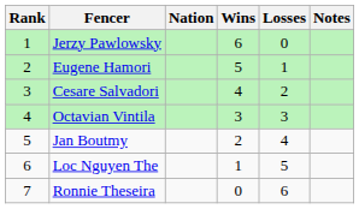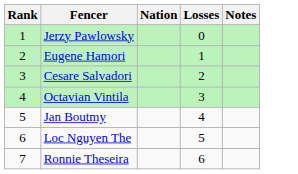 <table class="wikitable sortable" style="text-align:center">
 <tr>
 <th>Rank</th>
 <th>Fencer</th>
 <th>Nation</th>
-<th>Wins</th>
 <th>Losses</th>
 <th>Notes</th>
 </tr>
 <tr bgcolor=bbf3bb>
 <td>1</td>
 <td align=left><a href='#'>Jerzy Pawlowsky</a></td>
 <td align=left></td>
-<td>6</td>
 <td>0</td>
 <td></td>
 </tr>
 <tr bgcolor=bbf3bb>
 <td>2</td>
 <td align=left><a href='#'>Eugene Hamori</a></td>
 <td align=left></td>
-<td>5</td>
 <td>1</td>
 <td></td>
 </tr>
 <tr bgcolor=bbf3bb>
 <td>3</td>
 <td align=left><a href='#'>Cesare Salvadori</a></td>
 <td align=left></td>
-<td>4</td>
 <td>2</td>
 <td></td>
 </tr>
 <tr bgcolor=bbf3bb>
 <td>4</td>
 <td align=left><a href='#'>Octavian Vintila</a></td>
 <td align=left></td>
 <td>3</td>
-<td>3</td>
 <td></td>
 </tr>
 <tr>
 <td>5</td>
 <td align=left><a href='#'>Jan Boutmy</a></td>
 <td align=left></td>
-<td>2</td>
 <td>4</td>
 <td></td>
 </tr>
 <tr>
 <td>6</td>
 <td align=left><a href='#'>Loc Nguyen The</a></td>
 <td align=left></td>
-<td>1</td>
 <td>5</td>
 <td></td>
 </tr>
 <tr>
 <td>7</td>
 <td align=left><a href='#'>Ronnie Theseira</a></td>
 <td align=left></td>
-<td>0</td>
 <td>6</td>
 <td></td>
 </tr>
 </table>
